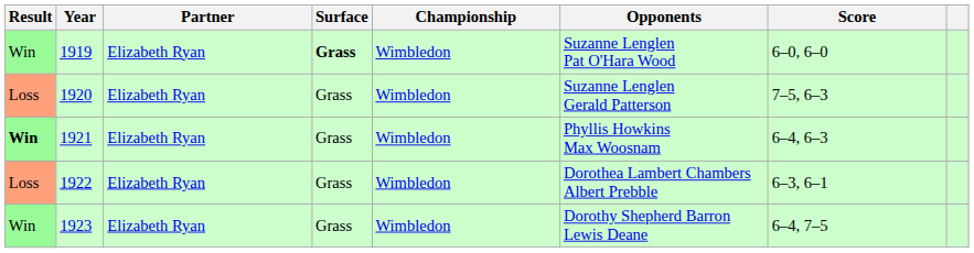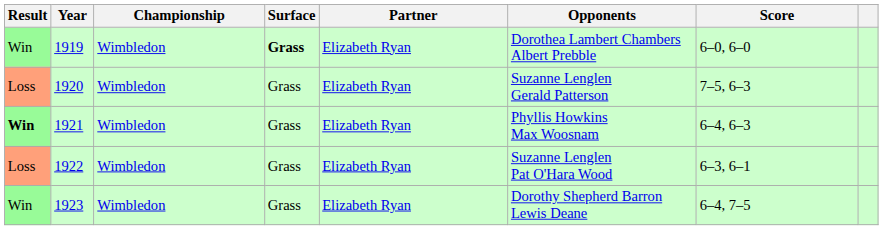 <table class="sortable wikitable">
 <tr>
 <th style="width:40px">Result</th>
 <th style="width:40px">Year</th>
+<th style="width:180px">Championship</th>
+<th style="width:50px">Surface</th>
 <th style="width:200px">Partner</th>
-<th style="width:50px">Surface</th>
-<th style="width:180px">Championship</th>
 <th style="width:200px">Opponents</th>
 <th style="width:170px" class="unsortable">Score</th>
 <th width=15 class="unsortable"></th>
 </tr>
 <tr bgcolor= #cfc>
 <td style="background:#98fb98;">Win</td>
 <td><a href='#'>1919</a></td>
+<td><a href='#'>Wimbledon</a></td>
+<td><strong>Grass</strong></td>
 <td>  <a href='#'>Elizabeth Ryan</a></td>
-<td><strong>Grass</strong></td>
-<td><a href='#'>Wimbledon</a></td>
-<td> <a href='#'>Suzanne Lenglen</a><br> <a href='#'>Pat O'Hara Wood</a></td>
+<td> <a href='#'>Dorothea Lambert Chambers</a><br> <a href='#'>Albert Prebble</a></td>
 <td>6–0, 6–0</td>
 <td></td>
 </tr>
 <tr bgcolor= #cfc>
 <td style="background:#ffa07a;">Loss</td>
 <td><a href='#'>1920</a></td>
+<td><a href='#'>Wimbledon</a></td>
+<td>Grass</td>
 <td>  <a href='#'>Elizabeth Ryan</a></td>
-<td>Grass</td>
-<td><a href='#'>Wimbledon</a></td>
 <td> <a href='#'>Suzanne Lenglen</a><br> <a href='#'>Gerald Patterson</a></td>
 <td>7–5, 6–3</td>
 <td></td>
 </tr>
 <tr bgcolor= #cfc>
 <td style="background:#98fb98;"><strong>Win</strong></td>
 <td><a href='#'>1921</a></td>
+<td><a href='#'>Wimbledon</a></td>
+<td>Grass</td>
 <td>  <a href='#'>Elizabeth Ryan</a></td>
-<td>Grass</td>
-<td><a href='#'>Wimbledon</a></td>
 <td> <a href='#'>Phyllis Howkins</a><br> <a href='#'>Max Woosnam</a></td>
 <td>6–4, 6–3</td>
 <td></td>
 </tr>
 <tr bgcolor= #cfc>
 <td style="background:#ffa07a;">Loss</td>
 <td><a href='#'>1922</a></td>
+<td><a href='#'>Wimbledon</a></td>
+<td>Grass</td>
 <td>  <a href='#'>Elizabeth Ryan</a></td>
-<td>Grass</td>
-<td><a href='#'>Wimbledon</a></td>
-<td> <a href='#'>Dorothea Lambert Chambers</a><br> <a href='#'>Albert Prebble</a></td>
+<td> <a href='#'>Suzanne Lenglen</a><br> <a href='#'>Pat O'Hara Wood</a></td>
 <td>6–3, 6–1</td>
 <td></td>
 </tr>
 <tr bgcolor= #cfc>
 <td style="background:#98fb98;">Win</td>
 <td><a href='#'>1923</a></td>
+<td><a href='#'>Wimbledon</a></td>
+<td>Grass</td>
 <td> <a href='#'>Elizabeth Ryan</a></td>
-<td>Grass</td>
-<td><a href='#'>Wimbledon</a></td>
 <td> <a href='#'>Dorothy Shepherd Barron</a><br> <a href='#'>Lewis Deane</a></td>
 <td>6–4, 7–5</td>
 <td></td>
 </tr>
 </table>
